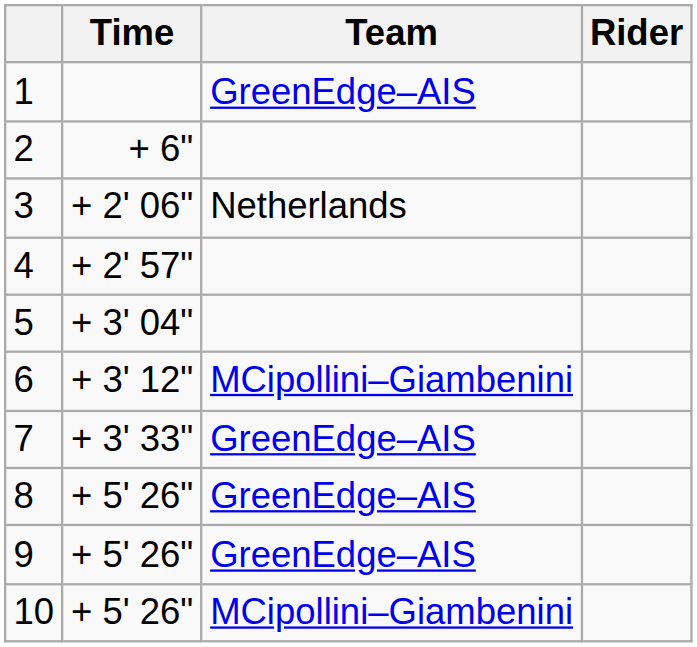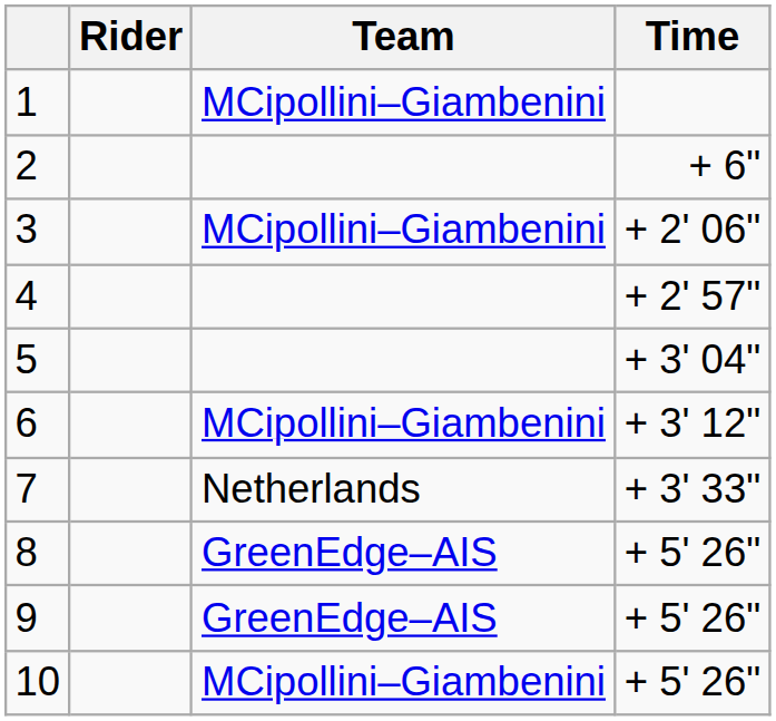 <table class="wikitable">
 <tr>
 <th></th>
+<th>Rider</th>
+<th>Team</th>
 <th>Time</th>
-<th>Team</th>
-<th>Rider</th>
 </tr>
 <tr>
 <td>1</td>
+<td></td>
+<td><a href='#'>MCipollini–Giambenini</a></td>
 <td align="right"></td>
-<td><a href='#'>GreenEdge–AIS</a></td>
-<td></td>
 </tr>
 <tr>
 <td>2</td>
-<td align="right">+ 6"</td>
 <td></td>
 <td></td>
+<td align="right">+ 6"</td>
 </tr>
 <tr>
 <td>3</td>
+<td></td>
+<td><a href='#'>MCipollini–Giambenini</a></td>
 <td align="right">+ 2' 06"</td>
-<td>Netherlands</td>
-<td></td>
 </tr>
 <tr>
 <td>4</td>
-<td align="right">+ 2' 57"</td>
 <td></td>
 <td></td>
+<td align="right">+ 2' 57"</td>
 </tr>
 <tr>
 <td>5</td>
-<td align="right">+ 3' 04"</td>
 <td></td>
 <td></td>
+<td align="right">+ 3' 04"</td>
 </tr>
 <tr>
 <td>6</td>
+<td></td>
+<td><a href='#'>MCipollini–Giambenini</a></td>
 <td align="right">+ 3' 12"</td>
-<td><a href='#'>MCipollini–Giambenini</a></td>
-<td></td>
 </tr>
 <tr>
 <td>7</td>
+<td></td>
+<td>Netherlands</td>
 <td align="right">+ 3' 33"</td>
-<td><a href='#'>GreenEdge–AIS</a></td>
-<td></td>
 </tr>
 <tr>
 <td>8</td>
+<td></td>
+<td><a href='#'>GreenEdge–AIS</a></td>
 <td align="right">+ 5' 26"</td>
-<td><a href='#'>GreenEdge–AIS</a></td>
-<td></td>
 </tr>
 <tr>
 <td>9</td>
+<td></td>
+<td><a href='#'>GreenEdge–AIS</a></td>
 <td align="right">+ 5' 26"</td>
-<td><a href='#'>GreenEdge–AIS</a></td>
-<td></td>
 </tr>
 <tr>
 <td>10</td>
+<td></td>
+<td><a href='#'>MCipollini–Giambenini</a></td>
 <td align="right">+ 5' 26"</td>
-<td><a href='#'>MCipollini–Giambenini</a></td>
-<td></td>
 </tr>
 </table>
